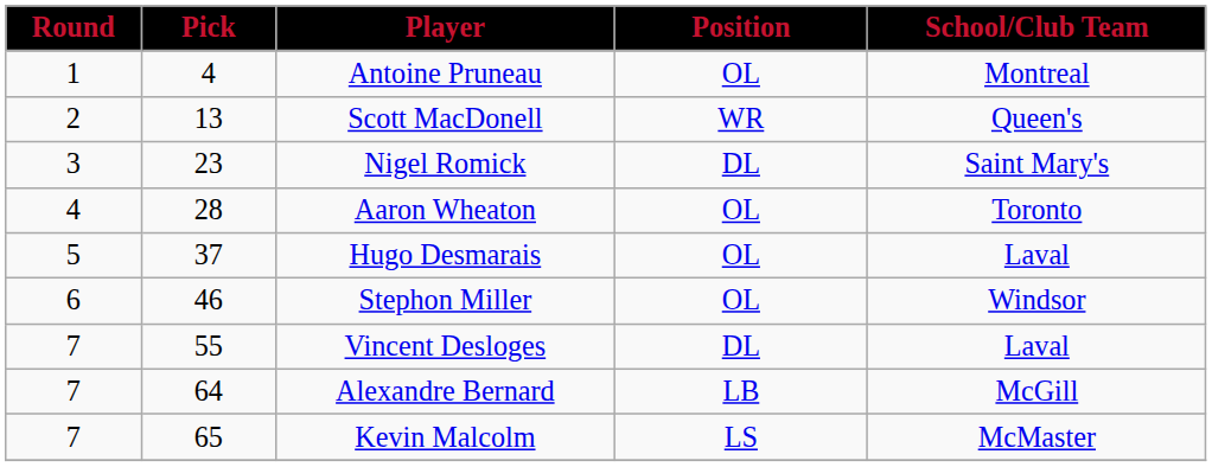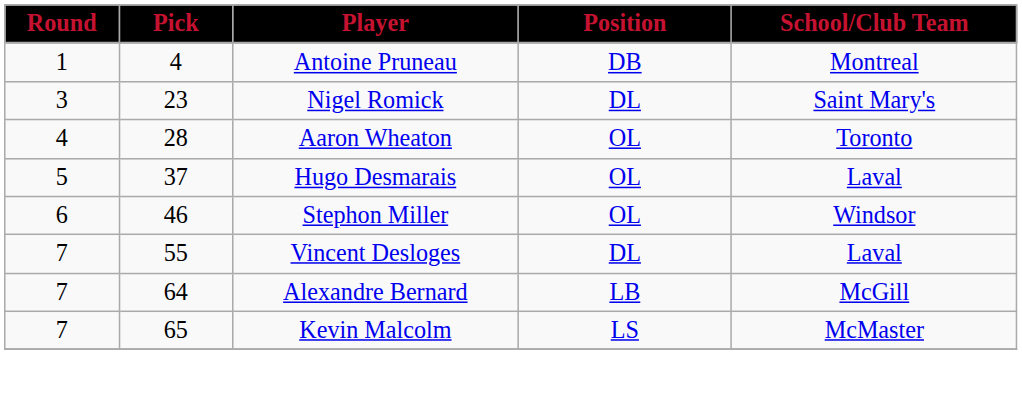 <table class="wikitable sortable">
 <tr>
 <th style="background:#000000;color:#C51230;"  width="8%">Round</th>
 <th style="background:#000000;color:#C51230;"  width="8%">Pick</th>
 <th style="background:#000000;color:#C51230;"  width="20%">Player</th>
 <th style="background:#000000;color:#C51230;"  width="15%">Position</th>
 <th style="background:#000000;color:#C51230;"  width="20%">School/Club Team</th>
 </tr>
 <tr align="center">
 <td align=center>1</td>
 <td>4</td>
 <td><a href='#'>Antoine Pruneau</a></td>
-<td><a href='#'>OL</a></td>
+<td><a href='#'>DB</a></td>
 <td><a href='#'>Montreal</a></td>
-</tr>
-<tr align="center">
-<td align=center>2</td>
-<td>13</td>
-<td><a href='#'>Scott MacDonell</a></td>
-<td><a href='#'>WR</a></td>
-<td><a href='#'>Queen's</a></td>
 </tr>
 <tr align="center">
 <td align=center>3</td>
 <td>23</td>
 <td><a href='#'>Nigel Romick</a></td>
 <td><a href='#'>DL</a></td>
 <td><a href='#'>Saint Mary's</a></td>
 </tr>
 <tr align="center">
 <td align=center>4</td>
 <td>28</td>
 <td><a href='#'>Aaron Wheaton</a></td>
 <td><a href='#'>OL</a></td>
 <td><a href='#'>Toronto</a></td>
 </tr>
 <tr align="center">
 <td align=center>5</td>
 <td>37</td>
 <td><a href='#'>Hugo Desmarais</a></td>
 <td><a href='#'>OL</a></td>
 <td><a href='#'>Laval</a></td>
 </tr>
 <tr align="center">
 <td align=center>6</td>
 <td>46</td>
 <td><a href='#'>Stephon Miller</a></td>
 <td><a href='#'>OL</a></td>
 <td><a href='#'>Windsor</a></td>
 </tr>
 <tr align="center">
 <td align=center>7</td>
 <td>55</td>
 <td><a href='#'>Vincent Desloges</a></td>
 <td><a href='#'>DL</a></td>
 <td><a href='#'>Laval</a></td>
 </tr>
 <tr align="center">
 <td align=center>7</td>
 <td>64</td>
 <td><a href='#'>Alexandre Bernard</a></td>
 <td><a href='#'>LB</a></td>
 <td><a href='#'>McGill</a></td>
 </tr>
 <tr align="center">
 <td align=center>7</td>
 <td>65</td>
 <td><a href='#'>Kevin Malcolm</a></td>
 <td><a href='#'>LS</a></td>
 <td><a href='#'>McMaster</a></td>
 </tr>
 <tr>
 </tr>
 </table>
